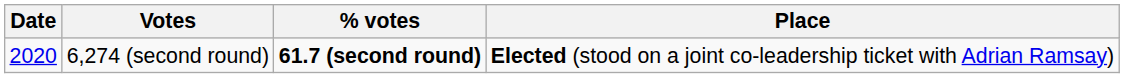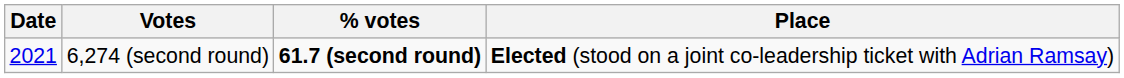 <table class="wikitable">
 <tr>
 <th>Date</th>
 <th>Votes</th>
 <th>% votes</th>
 <th>Place</th>
 </tr>
 <tr>
-<td><a href='#'>2020</a></td>
+<td><a href='#'>2021</a></td>
 <td>6,274 (second round)</td>
 <td><strong>61.7 (second round)</strong></td>
 <td><strong>Elected</strong> (stood on a joint co-leadership ticket with <a href='#'>Adrian Ramsay</a>)</td>
 </tr>
 </table>
